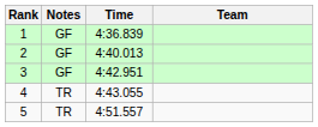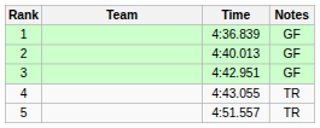 <table class=wikitable style="text-align:center">
 <tr>
 <th width=40>Rank</th>
+<th width=200>Team</th>
+<th width=80>Time</th>
 <th width=50>Notes</th>
-<th width=80>Time</th>
-<th width=200>Team</th>
 </tr>
 <tr bgcolor="#ccffcc">
 <td>1</td>
+<td align=left></td>
+<td>4:36.839</td>
 <td>GF</td>
-<td>4:36.839</td>
-<td align=left></td>
 </tr>
 <tr bgcolor="#ccffcc">
 <td>2</td>
+<td align=left></td>
+<td>4:40.013</td>
 <td>GF</td>
-<td>4:40.013</td>
-<td align=left></td>
 </tr>
 <tr bgcolor="#ccffcc">
 <td>3</td>
+<td align=left></td>
+<td>4:42.951</td>
 <td>GF</td>
-<td>4:42.951</td>
-<td align=left></td>
 </tr>
 <tr>
 <td>4</td>
+<td align=left></td>
+<td>4:43.055</td>
 <td>TR</td>
-<td>4:43.055</td>
-<td align=left></td>
 </tr>
 <tr>
 <td>5</td>
+<td align=left></td>
+<td>4:51.557</td>
 <td>TR</td>
-<td>4:51.557</td>
-<td align=left></td>
 </tr>
 </table>
